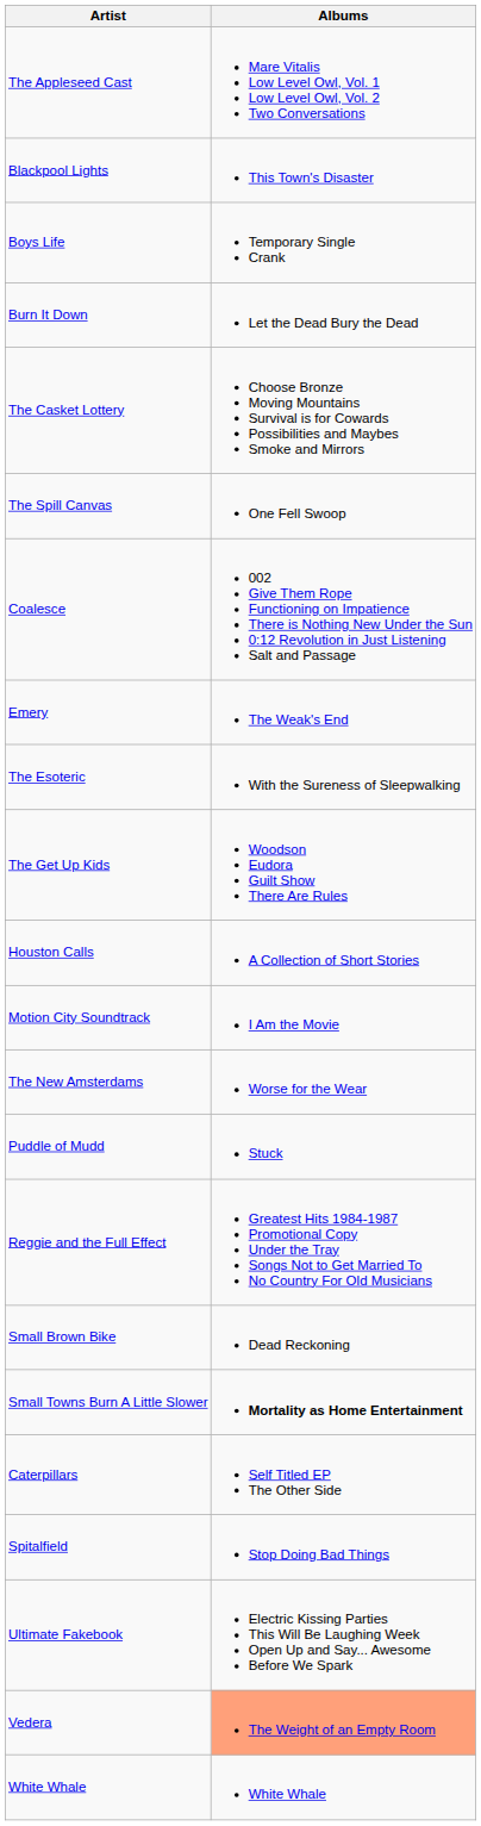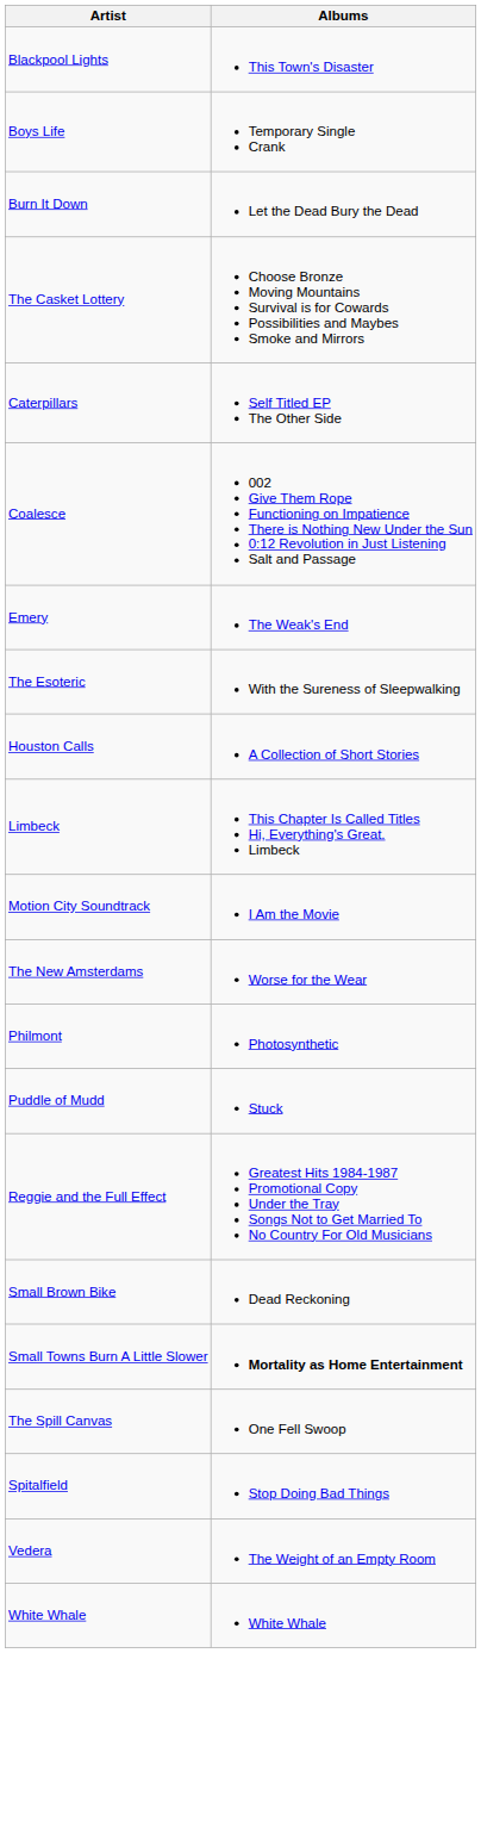 <table class="wikitable">
 <tr>
 <th>Artist</th>
 <th>Albums</th>
-</tr>
-<tr>
-<td><a href='#'>The Appleseed Cast</a></td>
-<td><br><ul><li><a href='#'>Mare Vitalis</a></li><li><a href='#'>Low Level Owl, Vol. 1</a></li><li><a href='#'>Low Level Owl, Vol. 2</a></li><li><a href='#'>Two Conversations</a></li></ul></td>
 </tr>
 <tr>
 <td><a href='#'>Blackpool Lights</a></td>
 <td><br><ul><li><a href='#'>This Town's Disaster</a></li></ul></td>
 </tr>
 <tr>
 <td><a href='#'>Boys Life</a></td>
 <td><br><ul><li>Temporary Single</li><li>Crank</li></ul></td>
 </tr>
 <tr>
 <td><a href='#'>Burn It Down</a></td>
 <td><br><ul><li>Let the Dead Bury the Dead</li></ul></td>
 </tr>
 <tr>
 <td><a href='#'>The Casket Lottery</a></td>
 <td><br><ul><li>Choose Bronze</li><li>Moving Mountains</li><li>Survival is for Cowards</li><li>Possibilities and Maybes</li><li>Smoke and Mirrors</li></ul></td>
 </tr>
 <tr>
-<td><a href='#'>The Spill Canvas</a></td>
-<td><br><ul><li>One Fell Swoop</li></ul></td>
+<td><a href='#'>Caterpillars</a></td>
+<td><br><ul><li><a href='#'>Self Titled EP</a></li><li>The Other Side</li></ul></td>
 </tr>
 <tr>
 <td><a href='#'>Coalesce</a></td>
 <td><br><ul><li>002</li><li><a href='#'>Give Them Rope</a></li><li><a href='#'>Functioning on Impatience</a></li><li><a href='#'>There is Nothing New Under the Sun</a></li><li><a href='#'>0:12 Revolution in Just Listening</a></li><li>Salt and Passage</li></ul></td>
 </tr>
 <tr>
 <td><a href='#'>Emery</a></td>
 <td><br><ul><li><a href='#'>The Weak's End</a></li></ul></td>
 </tr>
 <tr>
 <td><a href='#'>The Esoteric</a></td>
 <td><br><ul><li>With the Sureness of Sleepwalking</li></ul></td>
 </tr>
 <tr>
-<td><a href='#'>The Get Up Kids</a></td>
-<td><br><ul><li><a href='#'>Woodson</a></li><li><a href='#'>Eudora</a></li><li><a href='#'>Guilt Show</a></li><li><a href='#'>There Are Rules</a></li></ul></td>
+<td><a href='#'>Houston Calls</a></td>
+<td><br><ul><li><a href='#'>A Collection of Short Stories</a></li></ul></td>
 </tr>
 <tr>
-<td><a href='#'>Houston Calls</a></td>
-<td><br><ul><li><a href='#'>A Collection of Short Stories</a></li></ul></td>
+<td><a href='#'>Limbeck</a></td>
+<td><br><ul><li><a href='#'>This Chapter Is Called Titles</a></li><li><a href='#'>Hi, Everything's Great.</a></li><li>Limbeck</li></ul></td>
 </tr>
 <tr>
 <td><a href='#'>Motion City Soundtrack</a></td>
 <td><br><ul><li><a href='#'>I Am the Movie</a></li></ul></td>
 </tr>
 <tr>
 <td><a href='#'>The New Amsterdams</a></td>
 <td><br><ul><li><a href='#'>Worse for the Wear</a></li></ul></td>
+</tr>
+<tr>
+<td><a href='#'>Philmont</a></td>
+<td><br><ul><li><a href='#'>Photosynthetic</a></li></ul></td>
 </tr>
 <tr>
 <td><a href='#'>Puddle of Mudd</a></td>
 <td><br><ul><li><a href='#'>Stuck</a></li></ul></td>
 </tr>
 <tr>
 <td><a href='#'>Reggie and the Full Effect</a></td>
 <td><br><ul><li><a href='#'>Greatest Hits 1984-1987</a></li><li><a href='#'>Promotional Copy</a></li><li><a href='#'>Under the Tray</a></li><li><a href='#'>Songs Not to Get Married To</a></li><li><a href='#'>No Country For Old Musicians</a></li></ul></td>
 </tr>
 <tr>
 <td><a href='#'>Small Brown Bike</a></td>
 <td><br><ul><li>Dead Reckoning</li></ul></td>
 </tr>
 <tr>
 <td><a href='#'>Small Towns Burn A Little Slower</a></td>
 <td><strong><br><ul><li>Mortality as Home Entertainment</li></ul></strong></td>
 </tr>
 <tr>
-<td><a href='#'>Caterpillars</a></td>
-<td><br><ul><li><a href='#'>Self Titled EP</a></li><li>The Other Side</li></ul></td>
+<td><a href='#'>The Spill Canvas</a></td>
+<td><br><ul><li>One Fell Swoop</li></ul></td>
 </tr>
 <tr>
 <td><a href='#'>Spitalfield</a></td>
 <td><br><ul><li><a href='#'>Stop Doing Bad Things</a></li></ul></td>
 </tr>
 <tr>
-<td><a href='#'>Ultimate Fakebook</a></td>
-<td><br><ul><li>Electric Kissing Parties</li><li>This Will Be Laughing Week</li><li>Open Up and Say... Awesome</li><li>Before We Spark</li></ul></td>
-</tr>
-<tr>
 <td><a href='#'>Vedera</a></td>
-<td style="background: lightsalmon;"><br><ul><li><a href='#'>The Weight of an Empty Room</a></li></ul></td>
+<td><br><ul><li><a href='#'>The Weight of an Empty Room</a></li></ul></td>
 </tr>
 <tr>
 <td><a href='#'>White Whale</a></td>
 <td><br><ul><li><a href='#'>White Whale</a></li></ul></td>
 </tr>
 </table>
